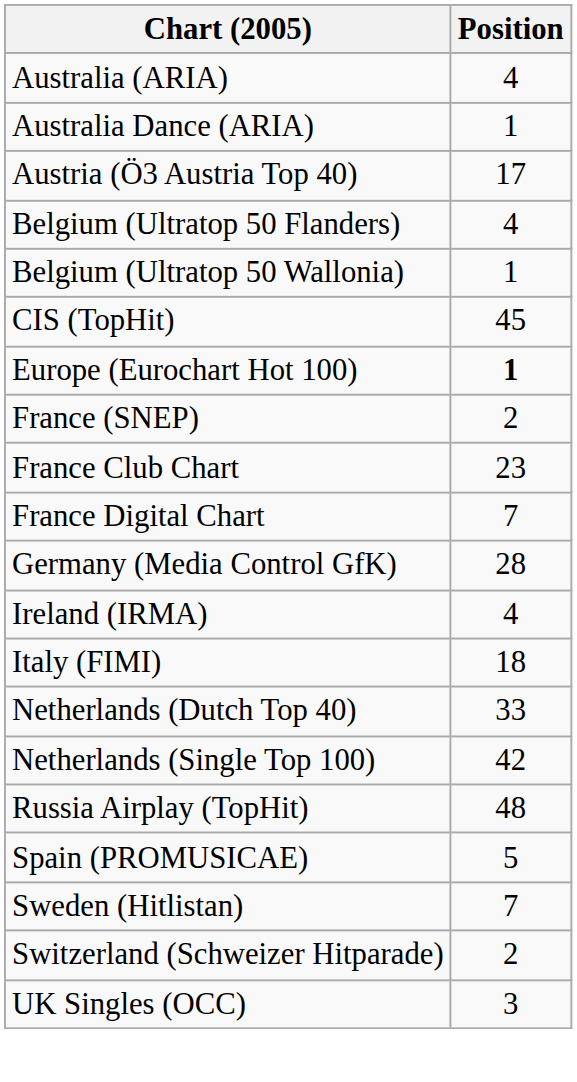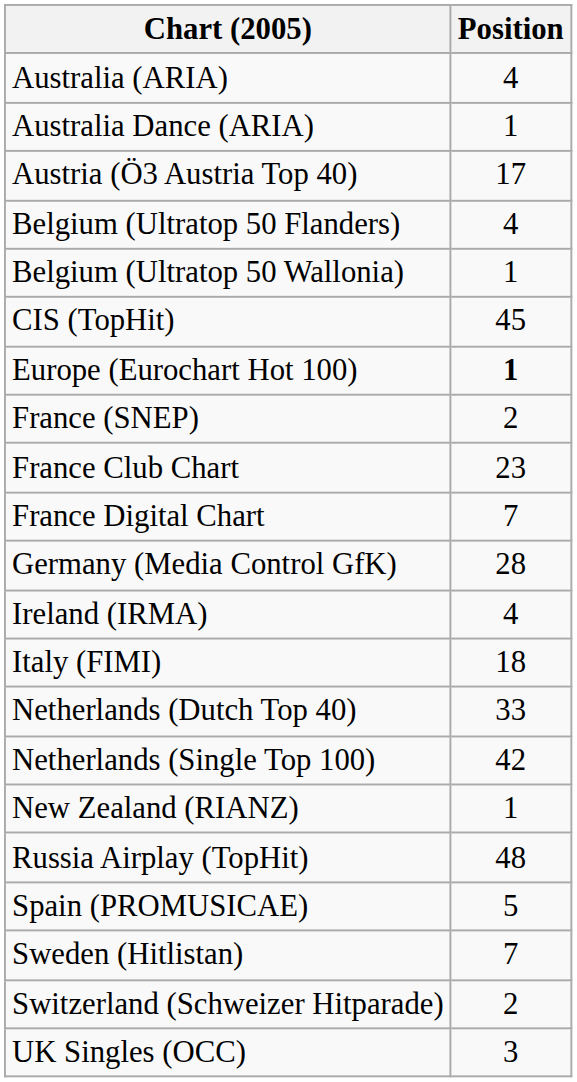 <table class="wikitable sortable">
 <tr>
 <th>Chart (2005)</th>
 <th>Position</th>
 </tr>
 <tr>
 <td>Australia (ARIA)</td>
 <td align="center">4</td>
 </tr>
 <tr>
 <td>Australia Dance (ARIA)</td>
 <td align="center">1</td>
 </tr>
 <tr>
 <td>Austria (Ö3 Austria Top 40)</td>
 <td align="center">17</td>
 </tr>
 <tr>
 <td>Belgium (Ultratop 50 Flanders)</td>
 <td align="center">4</td>
 </tr>
 <tr>
 <td>Belgium (Ultratop 50 Wallonia)</td>
 <td align="center">1</td>
 </tr>
 <tr>
 <td>CIS (TopHit)</td>
 <td align="center">45</td>
 </tr>
 <tr>
 <td>Europe (Eurochart Hot 100)</td>
 <td align="center"><strong>1</strong></td>
 </tr>
 <tr>
 <td>France (SNEP)</td>
 <td align="center">2</td>
 </tr>
 <tr>
 <td>France Club Chart</td>
 <td align="center">23</td>
 </tr>
 <tr>
 <td>France Digital Chart</td>
 <td align="center">7</td>
 </tr>
 <tr>
 <td>Germany (Media Control GfK)</td>
 <td align="center">28</td>
 </tr>
 <tr>
 <td>Ireland (IRMA)</td>
 <td align="center">4</td>
 </tr>
 <tr>
 <td>Italy (FIMI)</td>
 <td align="center">18</td>
 </tr>
 <tr>
 <td>Netherlands (Dutch Top 40)</td>
 <td align="center">33</td>
 </tr>
 <tr>
 <td>Netherlands (Single Top 100)</td>
 <td align="center">42</td>
 </tr>
 <tr>
+<td>New Zealand (RIANZ)</td>
+<td align="center">1</td>
+</tr>
+<tr>
 <td>Russia Airplay (TopHit)</td>
 <td align="center">48</td>
 </tr>
 <tr>
 <td>Spain (PROMUSICAE)</td>
 <td align="center">5</td>
 </tr>
 <tr>
 <td>Sweden (Hitlistan)</td>
 <td align="center">7</td>
 </tr>
 <tr>
 <td>Switzerland (Schweizer Hitparade)</td>
 <td align="center">2</td>
 </tr>
 <tr>
 <td>UK Singles (OCC)</td>
 <td align="center">3</td>
 </tr>
 </table>
